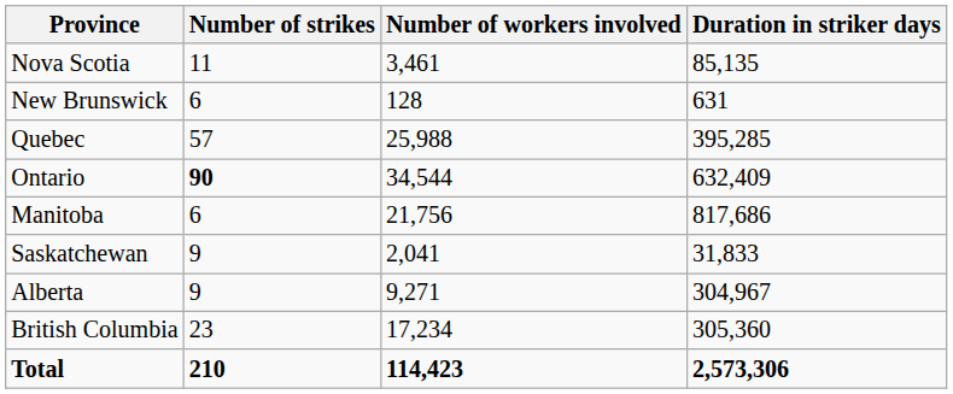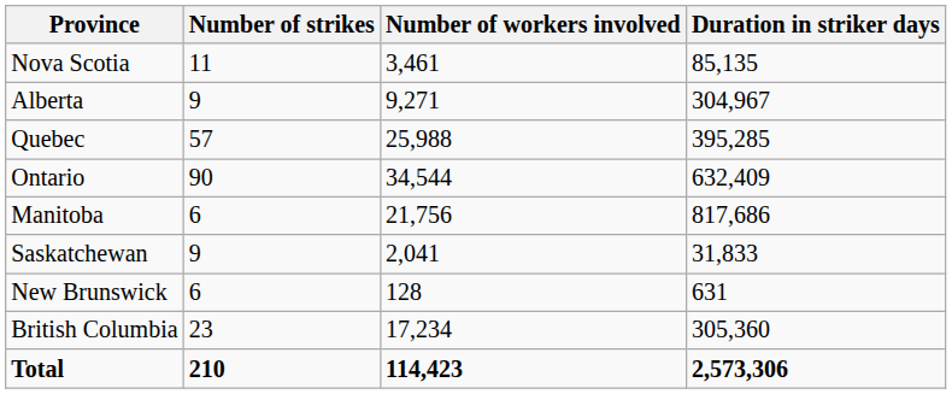 <table class="wikitable">
 <tr>
 <th>Province</th>
 <th>Number of strikes</th>
 <th>Number of workers involved</th>
 <th>Duration in striker days</th>
 </tr>
 <tr>
 <td>Nova Scotia</td>
 <td>11</td>
 <td>3,461</td>
 <td>85,135</td>
 </tr>
 <tr>
-<td>New Brunswick</td>
-<td>6</td>
-<td>128</td>
-<td>631</td>
+<td>Alberta</td>
+<td>9</td>
+<td>9,271</td>
+<td>304,967</td>
 </tr>
 <tr>
 <td>Quebec</td>
 <td>57</td>
 <td>25,988</td>
 <td>395,285</td>
 </tr>
 <tr>
 <td>Ontario</td>
-<td><strong>90</strong></td>
+<td>90</td>
 <td>34,544</td>
 <td>632,409</td>
 </tr>
 <tr>
 <td>Manitoba</td>
 <td>6</td>
 <td>21,756</td>
 <td>817,686</td>
 </tr>
 <tr>
 <td>Saskatchewan</td>
 <td>9</td>
 <td>2,041</td>
 <td>31,833</td>
 </tr>
 <tr>
-<td>Alberta</td>
-<td>9</td>
-<td>9,271</td>
-<td>304,967</td>
+<td>New Brunswick</td>
+<td>6</td>
+<td>128</td>
+<td>631</td>
 </tr>
 <tr>
 <td>British Columbia</td>
 <td>23</td>
 <td>17,234</td>
 <td>305,360</td>
 </tr>
 <tr>
 <td><strong>Total</strong></td>
 <td><strong>210</strong></td>
 <td><strong>114,423</strong></td>
 <td><strong>2,573,306</strong></td>
 </tr>
 </table>
